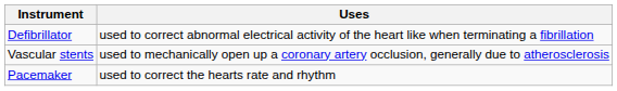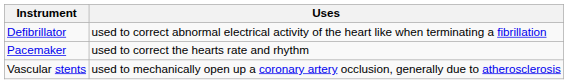 <table class="wikitable">
 <tr>
 <th>Instrument</th>
 <th>Uses</th>
 </tr>
 <tr>
 <td><a href='#'>Defibrillator</a></td>
 <td>used to correct abnormal electrical activity of the heart like when terminating a <a href='#'>fibrillation</a></td>
 </tr>
 <tr>
+<td><a href='#'>Pacemaker</a></td>
+<td>used to correct the hearts rate and rhythm</td>
+</tr>
+<tr>
 <td>Vascular <a href='#'>stents</a></td>
 <td>used to mechanically open up a <a href='#'>coronary artery</a> occlusion, generally due to <a href='#'>atherosclerosis</a></td>
 </tr>
-<tr>
-<td><a href='#'>Pacemaker</a></td>
-<td>used to correct the hearts rate and rhythm</td>
-</tr>
 </table>
